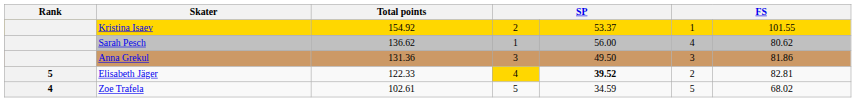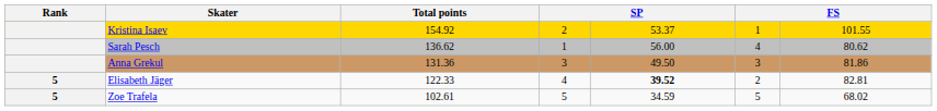 <table class="wikitable sortable" style="text-align:center;" width="70%">
 <tr>
 <th scope="col">Rank</th>
 <th scope="col">Skater</th>
 <th scope="col">Total points</th>
 <th scope="col" colspan="2" width="80px"><a href='#'>SP</a></th>
 <th scope="col" colspan="2" width="80px"><a href='#'>FS</a></th>
 </tr>
 <tr bgcolor="gold">
 <th scope="row"></th>
 <td align="left"><a href='#'>Kristina Isaev</a></td>
 <td>154.92</td>
 <td>2</td>
 <td>53.37</td>
 <td>1</td>
 <td>101.55</td>
 </tr>
 <tr bgcolor="silver">
 <th scope="row"></th>
 <td align="left"><a href='#'>Sarah Pesch</a></td>
 <td>136.62</td>
 <td>1</td>
 <td>56.00</td>
 <td>4</td>
 <td>80.62</td>
 </tr>
 <tr bgcolor="cc9966">
 <th scope="row"></th>
 <td align="left"><a href='#'>Anna Grekul</a></td>
 <td>131.36</td>
 <td>3</td>
 <td>49.50</td>
 <td>3</td>
 <td>81.86</td>
 </tr>
 <tr>
 <th scope="row">5</th>
 <td align="left"><a href='#'>Elisabeth Jäger</a></td>
 <td>122.33</td>
-<td style="background: gold;">4</td>
+<td>4</td>
 <td><strong>39.52</strong></td>
 <td>2</td>
 <td>82.81</td>
 </tr>
 <tr>
-<th scope="row">4</th>
+<th scope="row">5</th>
 <td align="left"><a href='#'>Zoe Trafela</a></td>
 <td>102.61</td>
 <td>5</td>
 <td>34.59</td>
 <td>5</td>
 <td>68.02</td>
 </tr>
 </table>
